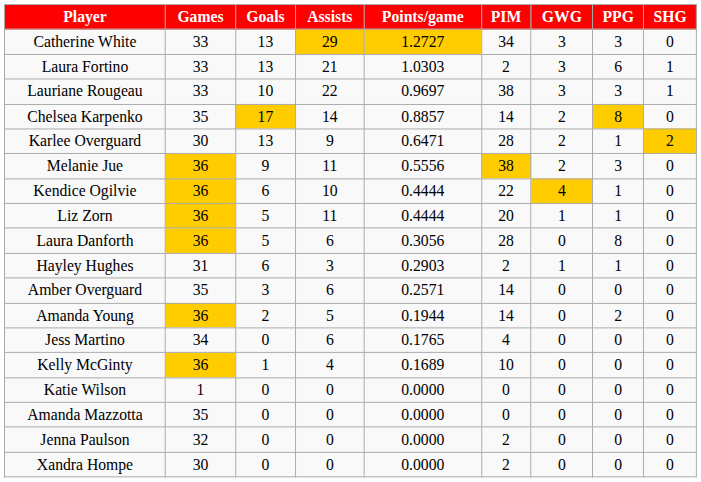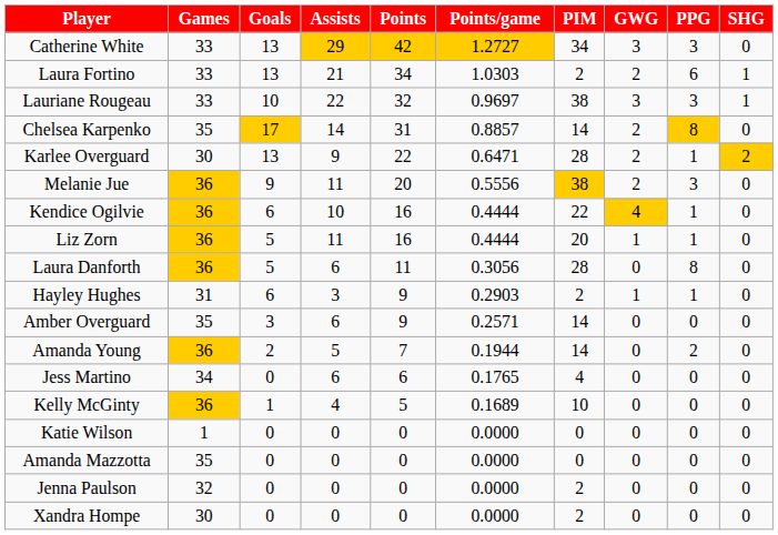 <table class="wikitable" width="80%">
 <tr align="center"  style=" background:red;color:#FFFFFF;">
 <td><strong>Player</strong></td>
 <td><strong>Games</strong></td>
 <td><strong>Goals</strong></td>
 <td><strong>Assists</strong></td>
+<td><strong>Points</strong></td>
 <td><strong>Points/game</strong></td>
 <td><strong>PIM</strong></td>
 <td><strong>GWG</strong></td>
 <td><strong>PPG</strong></td>
 <td><strong>SHG</strong></td>
 </tr>
 <tr align="center" bgcolor="">
 <td>Catherine White</td>
 <td>33</td>
 <td>13</td>
 <td bgcolor="#FFCC00">29</td>
+<td bgcolor="#FFCC00">42</td>
 <td bgcolor="#FFCC00">1.2727</td>
 <td>34</td>
 <td>3</td>
 <td>3</td>
 <td>0</td>
 </tr>
 <tr align="center" bgcolor="">
 <td>Laura Fortino</td>
 <td>33</td>
 <td>13</td>
 <td>21</td>
+<td>34</td>
 <td>1.0303</td>
 <td>2</td>
-<td>3</td>
+<td>2</td>
 <td>6</td>
 <td>1</td>
 </tr>
 <tr align="center" bgcolor="">
 <td>Lauriane Rougeau</td>
 <td>33</td>
 <td>10</td>
 <td>22</td>
+<td>32</td>
 <td>0.9697</td>
 <td>38</td>
 <td>3</td>
 <td>3</td>
 <td>1</td>
 </tr>
 <tr align="center" bgcolor="">
 <td>Chelsea Karpenko</td>
 <td>35</td>
 <td bgcolor="#FFCC00">17</td>
 <td>14</td>
+<td>31</td>
 <td>0.8857</td>
 <td>14</td>
 <td>2</td>
 <td bgcolor="#FFCC00">8</td>
 <td>0</td>
 </tr>
 <tr align="center" bgcolor="">
 <td>Karlee Overguard</td>
 <td>30</td>
 <td>13</td>
 <td>9</td>
+<td>22</td>
 <td>0.6471</td>
 <td>28</td>
 <td>2</td>
 <td>1</td>
 <td bgcolor="#FFCC00">2</td>
 </tr>
 <tr align="center" bgcolor="">
 <td>Melanie Jue</td>
 <td bgcolor="#FFCC00">36</td>
 <td>9</td>
 <td>11</td>
+<td>20</td>
 <td>0.5556</td>
 <td bgcolor="#FFCC00">38</td>
 <td>2</td>
 <td>3</td>
 <td>0</td>
 </tr>
 <tr align="center" bgcolor="">
 <td>Kendice Ogilvie</td>
 <td bgcolor="#FFCC00">36</td>
 <td>6</td>
 <td>10</td>
+<td>16</td>
 <td>0.4444</td>
 <td>22</td>
 <td bgcolor="#FFCC00">4</td>
 <td>1</td>
 <td>0</td>
 </tr>
 <tr align="center" bgcolor="">
 <td>Liz Zorn</td>
 <td bgcolor="#FFCC00">36</td>
 <td>5</td>
 <td>11</td>
+<td>16</td>
 <td>0.4444</td>
 <td>20</td>
 <td>1</td>
 <td>1</td>
 <td>0</td>
 </tr>
 <tr align="center" bgcolor="">
 <td>Laura Danforth</td>
 <td bgcolor="#FFCC00">36</td>
 <td>5</td>
 <td>6</td>
+<td>11</td>
 <td>0.3056</td>
 <td>28</td>
 <td>0</td>
 <td>8</td>
 <td>0</td>
 </tr>
 <tr align="center" bgcolor="">
 <td>Hayley Hughes</td>
 <td>31</td>
 <td>6</td>
 <td>3</td>
+<td>9</td>
 <td>0.2903</td>
 <td>2</td>
 <td>1</td>
 <td>1</td>
 <td>0</td>
 </tr>
 <tr align="center" bgcolor="">
 <td>Amber Overguard</td>
 <td>35</td>
 <td>3</td>
 <td>6</td>
+<td>9</td>
 <td>0.2571</td>
 <td>14</td>
 <td>0</td>
 <td>0</td>
 <td>0</td>
 </tr>
 <tr align="center" bgcolor="">
 <td>Amanda Young</td>
 <td bgcolor="#FFCC00">36</td>
 <td>2</td>
 <td>5</td>
+<td>7</td>
 <td>0.1944</td>
 <td>14</td>
 <td>0</td>
 <td>2</td>
 <td>0</td>
 </tr>
 <tr align="center" bgcolor="">
 <td>Jess Martino</td>
 <td>34</td>
 <td>0</td>
+<td>6</td>
 <td>6</td>
 <td>0.1765</td>
 <td>4</td>
 <td>0</td>
 <td>0</td>
 <td>0</td>
 </tr>
 <tr align="center" bgcolor="">
 <td>Kelly McGinty</td>
 <td bgcolor="#FFCC00">36</td>
 <td>1</td>
 <td>4</td>
+<td>5</td>
 <td>0.1689</td>
 <td>10</td>
 <td>0</td>
 <td>0</td>
 <td>0</td>
 </tr>
 <tr align="center" bgcolor="">
 <td>Katie Wilson</td>
 <td>1</td>
+<td>0</td>
 <td>0</td>
 <td>0</td>
 <td>0.0000</td>
 <td>0</td>
 <td>0</td>
 <td>0</td>
 <td>0</td>
 </tr>
 <tr align="center" bgcolor="">
 <td>Amanda Mazzotta</td>
 <td>35</td>
 <td>0</td>
 <td>0</td>
+<td>0</td>
 <td>0.0000</td>
 <td>0</td>
 <td>0</td>
 <td>0</td>
 <td>0</td>
 </tr>
 <tr align="center" bgcolor="">
 <td>Jenna Paulson</td>
 <td>32</td>
+<td>0</td>
 <td>0</td>
 <td>0</td>
 <td>0.0000</td>
 <td>2</td>
 <td>0</td>
 <td>0</td>
 <td>0</td>
 </tr>
 <tr align="center" bgcolor="">
 <td>Xandra Hompe</td>
 <td>30</td>
 <td>0</td>
 <td>0</td>
+<td>0</td>
 <td>0.0000</td>
 <td>2</td>
 <td>0</td>
 <td>0</td>
 <td>0</td>
 </tr>
 </table>
